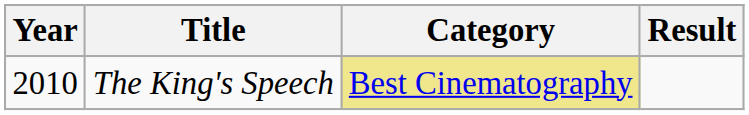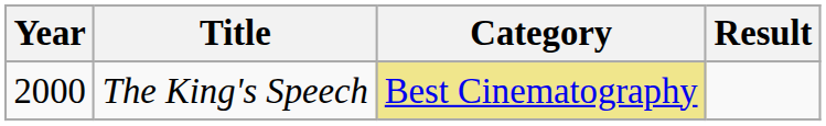 <table class="wikitable">
 <tr>
 <th>Year</th>
 <th>Title</th>
 <th>Category</th>
 <th>Result</th>
 </tr>
 <tr>
-<td>2010</td>
+<td>2000</td>
 <td><em>The King's Speech</em></td>
 <td style="background: khaki;"><a href='#'>Best Cinematography</a></td>
 <td></td>
 </tr>
 </table>
